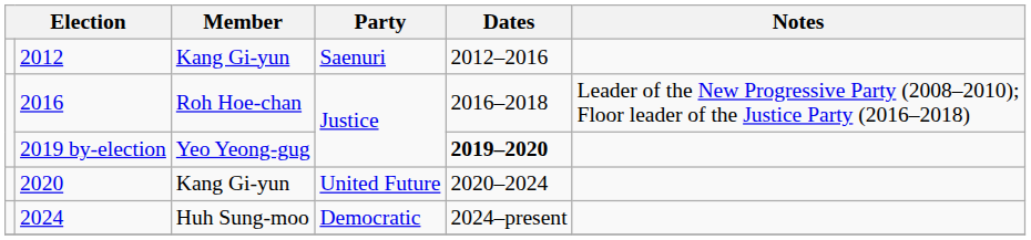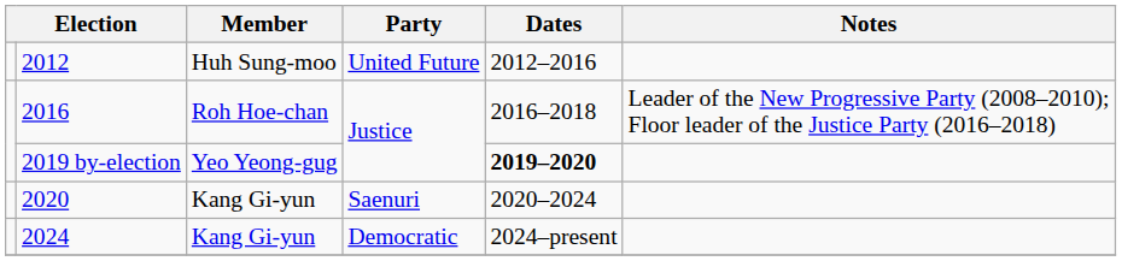 <table class="wikitable">
 <tr>
 <th colspan="2">Election</th>
 <th>Member</th>
 <th>Party</th>
 <th>Dates</th>
 <th>Notes</th>
 </tr>
 <tr>
 <td bgcolor=></td>
 <td><a href='#'>2012</a></td>
-<td><a href='#'>Kang Gi-yun</a></td>
-<td><a href='#'>Saenuri</a></td>
+<td>Huh Sung-moo</td>
+<td><a href='#'>United Future</a></td>
 <td>2012–2016</td>
 <td></td>
 </tr>
 <tr>
 <td rowspan="2" bgcolor=></td>
 <td><a href='#'>2016</a></td>
 <td><a href='#'>Roh Hoe-chan</a></td>
 <td rowspan="2"><a href='#'>Justice</a></td>
 <td>2016–2018</td>
 <td>Leader of the <a href='#'>New Progressive Party</a> (2008–2010);<br>Floor leader of the <a href='#'>Justice Party</a> (2016–2018)</td>
 </tr>
 <tr>
 <td><a href='#'>2019 by-election</a></td>
 <td><a href='#'>Yeo Yeong-gug</a></td>
 <td><strong>2019–2020</strong></td>
 <td></td>
 </tr>
 <tr>
 <td bgcolor=></td>
 <td><a href='#'>2020</a></td>
 <td>Kang Gi-yun</td>
-<td><a href='#'>United Future</a></td>
+<td><a href='#'>Saenuri</a></td>
 <td>2020–2024</td>
 <td></td>
 </tr>
 <tr>
 <td bgcolor=></td>
 <td><a href='#'>2024</a></td>
-<td>Huh Sung-moo</td>
+<td><a href='#'>Kang Gi-yun</a></td>
 <td><a href='#'>Democratic</a></td>
 <td>2024–present</td>
 <td></td>
 </tr>
 <tr>
 </tr>
 </table>
